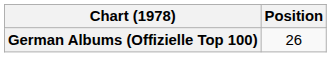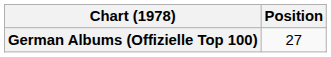 <table class="wikitable plainrowheaders" style="text-align:center">
 <tr>
 <th scope="col">Chart (1978)</th>
 <th scope="col">Position</th>
 </tr>
 <tr>
 <th scope="row">German Albums (Offizielle Top 100)</th>
-<td>26</td>
+<td>27</td>
 </tr>
 </table>
